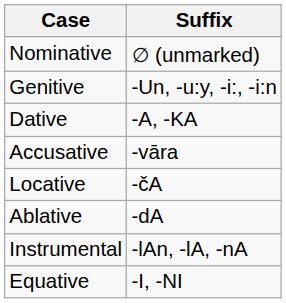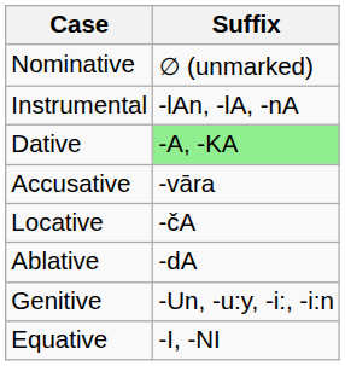 <table class="wikitable">
 <tr>
 <th>Case</th>
 <th>Suffix</th>
 </tr>
 <tr>
 <td>Nominative</td>
 <td>∅ (unmarked)</td>
 </tr>
 <tr>
-<td>Genitive</td>
-<td>-Un, -u:y, -i:, -i:n</td>
+<td>Instrumental</td>
+<td>-lAn, -lA, -nA</td>
 </tr>
 <tr>
 <td>Dative</td>
-<td>-A, -KA</td>
+<td style="background: lightgreen;">-A, -KA</td>
 </tr>
 <tr>
 <td>Accusative</td>
 <td>-vāra</td>
 </tr>
 <tr>
 <td>Locative</td>
 <td>-čA</td>
 </tr>
 <tr>
 <td>Ablative</td>
 <td>-dA</td>
 </tr>
 <tr>
-<td>Instrumental</td>
-<td>-lAn, -lA, -nA</td>
+<td>Genitive</td>
+<td>-Un, -u:y, -i:, -i:n</td>
 </tr>
 <tr>
 <td>Equative</td>
 <td>-I, -NI</td>
 </tr>
 </table>
